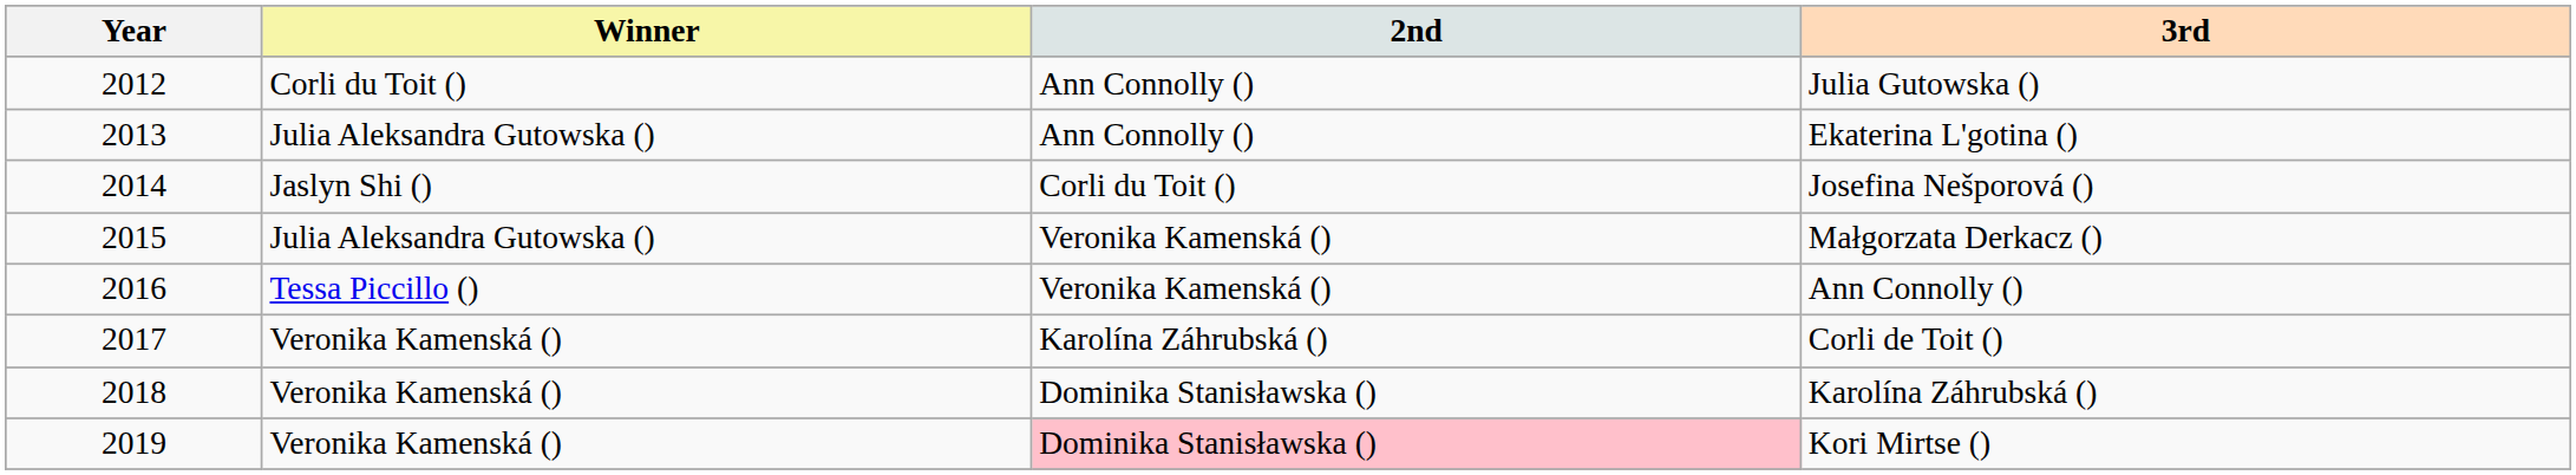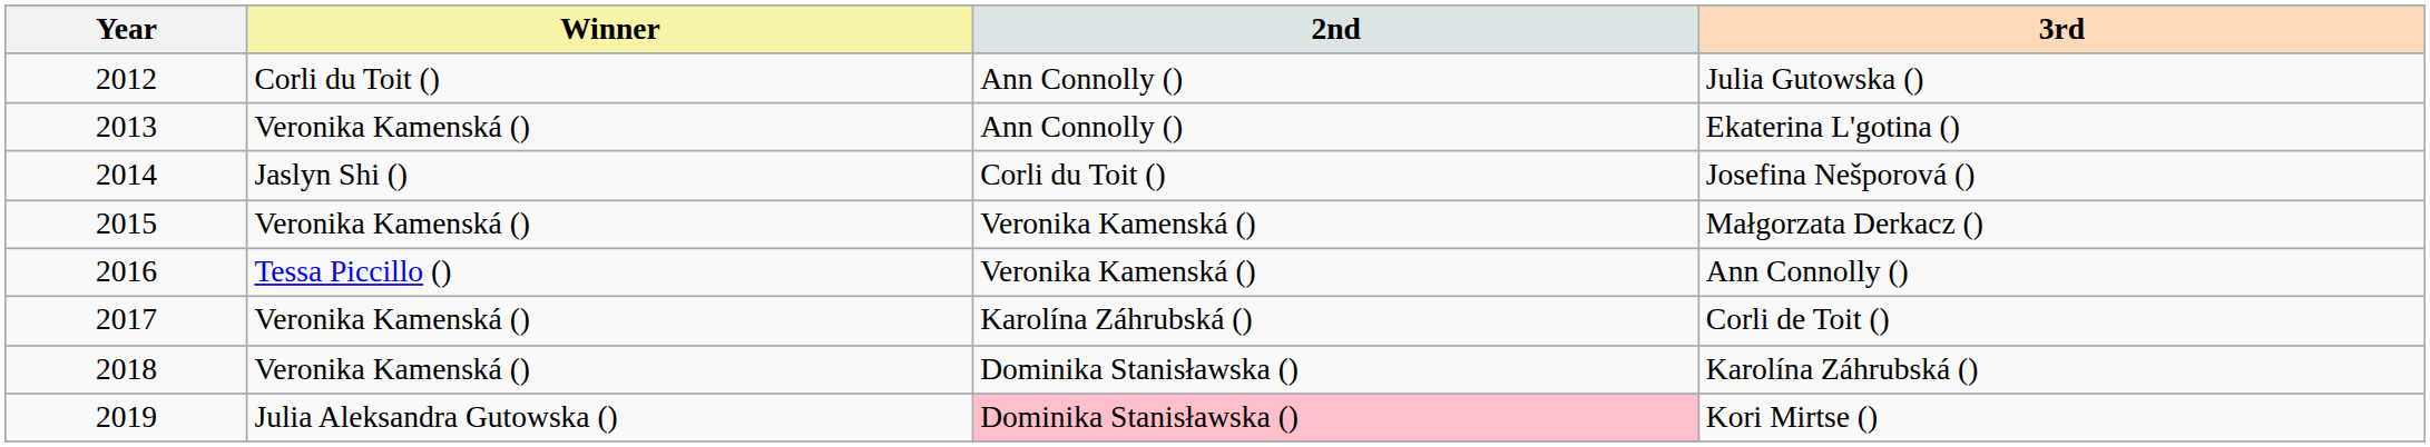 <table class="wikitable" width=100%>
 <tr>
 <th width=10%>Year</th>
 <th style="background-color: #F7F6A8;" width=30%>Winner</th>
 <th style="background-color: #DCE5E5;" width=30%>2nd</th>
 <th style="background-color: #FFDAB9;" width=30%>3rd</th>
 </tr>
 <tr>
 <td align=center>2012</td>
 <td>Corli du Toit ()</td>
 <td>Ann Connolly ()</td>
 <td>Julia Gutowska ()</td>
 </tr>
 <tr>
 <td align=center>2013</td>
-<td>Julia Aleksandra Gutowska ()</td>
+<td>Veronika Kamenská ()</td>
 <td>Ann Connolly ()</td>
 <td>Ekaterina L'gotina ()</td>
 </tr>
 <tr>
 <td align=center>2014</td>
 <td>Jaslyn Shi ()</td>
 <td>Corli du Toit ()</td>
 <td>Josefina Nešporová ()</td>
 </tr>
 <tr>
 <td align=center>2015</td>
-<td>Julia Aleksandra Gutowska ()</td>
+<td>Veronika Kamenská ()</td>
 <td>Veronika Kamenská ()</td>
 <td>Małgorzata Derkacz ()</td>
 </tr>
 <tr>
 <td align=center>2016</td>
 <td><a href='#'>Tessa Piccillo</a> ()</td>
 <td>Veronika Kamenská ()</td>
 <td>Ann Connolly ()</td>
 </tr>
 <tr>
 <td align=center>2017</td>
 <td>Veronika Kamenská ()</td>
 <td>Karolína Záhrubská ()</td>
 <td>Corli de Toit ()</td>
 </tr>
 <tr>
 <td align=center>2018</td>
 <td>Veronika Kamenská ()</td>
 <td>Dominika Stanisławska ()</td>
 <td>Karolína Záhrubská ()</td>
 </tr>
 <tr>
 <td align=center>2019</td>
-<td>Veronika Kamenská ()</td>
+<td>Julia Aleksandra Gutowska ()</td>
 <td style="background: pink;">Dominika Stanisławska ()</td>
 <td>Kori Mirtse ()</td>
 </tr>
 </table>
